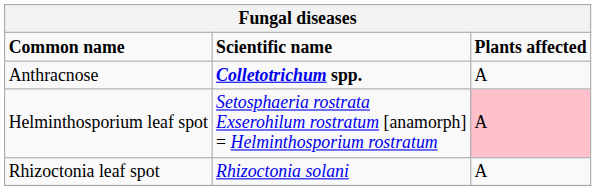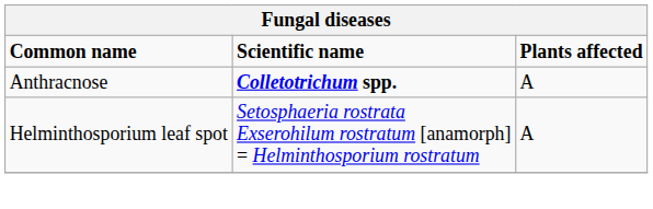 <table class="wikitable" style="clear">
 <tr>
 <th colspan=3><strong>Fungal diseases</strong><br></th>
 </tr>
 <tr>
 <td><strong>Common name</strong></td>
 <td><strong>Scientific name</strong></td>
 <td><strong>Plants affected</strong></td>
 </tr>
 <tr>
 <td>Anthracnose</td>
 <td><strong><em><a href='#'>Colletotrichum</a></em> spp.</strong></td>
 <td>A</td>
 </tr>
 <tr>
 <td>Helminthosporium leaf spot</td>
 <td><em><a href='#'>Setosphaeria rostrata</a></em><br><em><a href='#'>Exserohilum rostratum</a></em> [anamorph] <br>= <em><a href='#'>Helminthosporium rostratum</a></em></td>
-<td style="background: pink;">A</td>
-</tr>
-<tr>
-<td>Rhizoctonia leaf spot</td>
-<td><em><a href='#'>Rhizoctonia solani</a></em></td>
 <td>A</td>
 </tr>
 <tr>
 </tr>
 </table>
